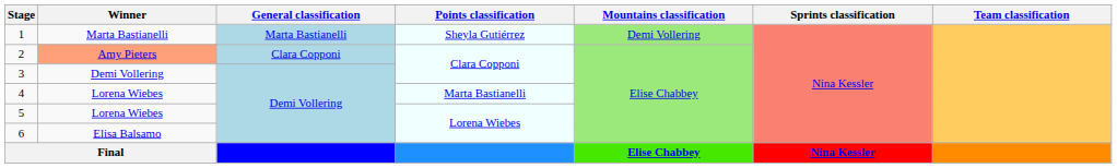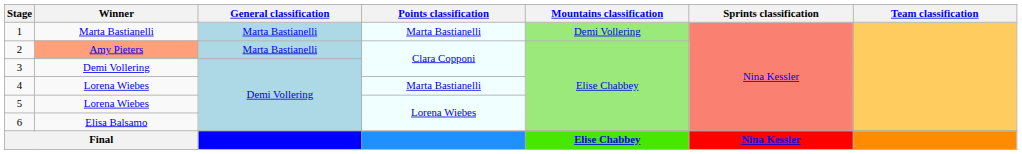 <table class="wikitable" style="text-align: center; font-size:smaller;">
 <tr>
 <th scope="col" width="1%">Stage</th>
 <th scope="col" width="16.5%">Winner</th>
 <th scope="col" width="16.5%"><a href='#'>General classification</a><br></th>
 <th scope="col" width="16.5%"><a href='#'>Points classification</a><br></th>
 <th scope="col" width="16.5%"><a href='#'>Mountains classification</a><br></th>
 <th scope="col" width="16.5%">Sprints classification<br></th>
 <th scope="col" width="16.5%"><a href='#'>Team classification</a></th>
 </tr>
 <tr>
 <td scope="row">1</td>
 <td><a href='#'>Marta Bastianelli</a></td>
 <td style="background:#ADD8E6;"><a href='#'>Marta Bastianelli</a></td>
-<td style="background:azure;"><a href='#'>Sheyla Gutiérrez</a></td>
+<td style="background:azure;"><a href='#'>Marta Bastianelli</a> </td>
 <td style="background:#9CE97B;"><a href='#'>Demi Vollering</a></td>
 <td style="background:salmon" rowspan="6"><a href='#'>Nina Kessler</a></td>
 <td style="background:#FFCD5F;" rowspan="6"></td>
 </tr>
 <tr>
 <td scope="row">2</td>
 <td style="background: lightsalmon;"><a href='#'>Amy Pieters</a></td>
-<td style="background:#ADD8E6;"><a href='#'>Clara Copponi</a></td>
+<td style="background:#ADD8E6;"><a href='#'>Marta Bastianelli</a></td>
 <td style="background:azure;" rowspan="2"><a href='#'>Clara Copponi</a> </td>
 <td style="background:#9CE97B;" rowspan="5"><a href='#'>Elise Chabbey</a></td>
 </tr>
 <tr>
 <td scope="row">3</td>
 <td><a href='#'>Demi Vollering</a></td>
 <td style="background:#ADD8E6;" rowspan="4"><a href='#'>Demi Vollering</a></td>
 </tr>
 <tr>
 <td scope="row">4</td>
 <td><a href='#'>Lorena Wiebes</a></td>
 <td style="background:azure;"><a href='#'>Marta Bastianelli</a> </td>
 </tr>
 <tr>
 <td scope="row">5</td>
 <td><a href='#'>Lorena Wiebes</a></td>
 <td style="background:azure;" rowspan="2"><a href='#'>Lorena Wiebes</a></td>
 </tr>
 <tr>
 <td scope="row">6</td>
 <td><a href='#'>Elisa Balsamo</a></td>
 </tr>
 <tr>
 <th scope="row" colspan="2">Final</th>
 <th style="background:blue;"></th>
 <th style="background:dodgerblue;"></th>
 <th style="background:#46E800;"><a href='#'>Elise Chabbey</a></th>
 <th style="background:red;"><a href='#'>Nina Kessler</a></th>
 <th style="background:#FF8C00;"></th>
 </tr>
 </table>
